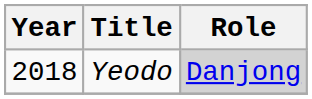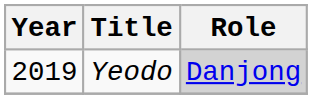 <table class="wikitable">
 <tr>
 <th>Year</th>
 <th>Title</th>
 <th>Role</th>
 </tr>
 <tr>
-<td>2018</td>
+<td>2019</td>
 <td><em>Yeodo</em></td>
 <td style="background: lightgrey;"><a href='#'>Danjong</a></td>
 </tr>
 <tr>
 </tr>
 </table>
